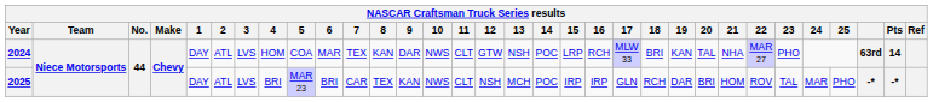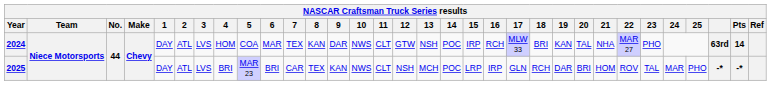 <table class="wikitable" style="text-align:center; font-size:75%">
 <tr>
 <th colspan=32><a href='#'>NASCAR Craftsman Truck Series</a> results</th>
 </tr>
 <tr>
 <th>Year</th>
 <th>Team</th>
 <th>No.</th>
 <th>Make</th>
 <th>1</th>
 <th>2</th>
 <th>3</th>
 <th>4</th>
 <th>5</th>
 <th>6</th>
 <th>7</th>
 <th>8</th>
 <th>9</th>
 <th>10</th>
 <th>11</th>
 <th>12</th>
 <th>13</th>
 <th>14</th>
 <th>15</th>
 <th>16</th>
 <th>17</th>
 <th>18</th>
 <th>19</th>
 <th>20</th>
 <th>21</th>
 <th>22</th>
 <th>23</th>
 <th>24</th>
 <th>25</th>
 <th></th>
 <th>Pts</th>
 <th>Ref</th>
 </tr>
 <tr>
 <th><a href='#'>2024</a></th>
 <th rowspan=2><a href='#'>Niece Motorsports</a></th>
 <th rowspan=2>44</th>
 <th rowspan=2><a href='#'>Chevy</a></th>
 <td><a href='#'>DAY</a></td>
 <td><a href='#'>ATL</a></td>
 <td><a href='#'>LVS</a></td>
 <td><a href='#'>HOM</a></td>
 <td><a href='#'>COA</a></td>
 <td><a href='#'>MAR</a></td>
 <td><a href='#'>TEX</a></td>
 <td><a href='#'>KAN</a></td>
 <td><a href='#'>DAR</a></td>
 <td><a href='#'>NWS</a></td>
 <td><a href='#'>CLT</a></td>
 <td><a href='#'>GTW</a></td>
 <td><a href='#'>NSH</a></td>
 <td><a href='#'>POC</a></td>
-<td><a href='#'>LRP</a></td>
+<td><a href='#'>IRP</a></td>
 <td><a href='#'>RCH</a></td>
 <td style="background:#CFCFFF;"><a href='#'>MLW</a><br><small>33</small></td>
 <td><a href='#'>BRI</a></td>
 <td><a href='#'>KAN</a></td>
 <td><a href='#'>TAL</a></td>
 <td><a href='#'>NHA</a></td>
 <td style="background:#CFCFFF;"><a href='#'>MAR</a><br><small>27</small></td>
 <td><a href='#'>PHO</a></td>
 <td colspan=2></td>
 <th>63rd</th>
 <th>14</th>
 <th></th>
 </tr>
 <tr>
 <th><a href='#'>2025</a></th>
 <td><a href='#'>DAY</a></td>
 <td><a href='#'>ATL</a></td>
 <td><a href='#'>LVS</a></td>
 <td><a href='#'>BRI</a></td>
 <td style="background:#CFCFFF;"><a href='#'>MAR</a><br><small>23</small></td>
 <td><a href='#'>BRI</a></td>
 <td><a href='#'>CAR</a></td>
 <td><a href='#'>TEX</a></td>
 <td><a href='#'>KAN</a></td>
 <td><a href='#'>NWS</a></td>
 <td><a href='#'>CLT</a></td>
 <td><a href='#'>NSH</a></td>
 <td><a href='#'>MCH</a></td>
 <td><a href='#'>POC</a></td>
-<td><a href='#'>IRP</a></td>
+<td><a href='#'>LRP</a></td>
 <td><a href='#'>IRP</a></td>
 <td><a href='#'>GLN</a></td>
 <td><a href='#'>RCH</a></td>
 <td><a href='#'>DAR</a></td>
 <td><a href='#'>BRI</a></td>
 <td><a href='#'>HOM</a></td>
 <td><a href='#'>ROV</a></td>
 <td><a href='#'>TAL</a></td>
 <td><a href='#'>MAR</a></td>
 <td><a href='#'>PHO</a></td>
 <th>-*</th>
 <th>-*</th>
 <th></th>
 </tr>
 </table>
